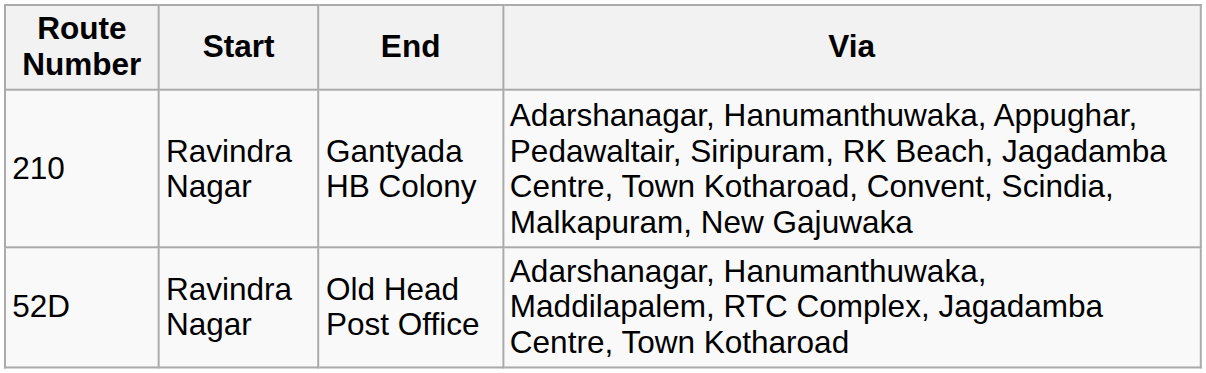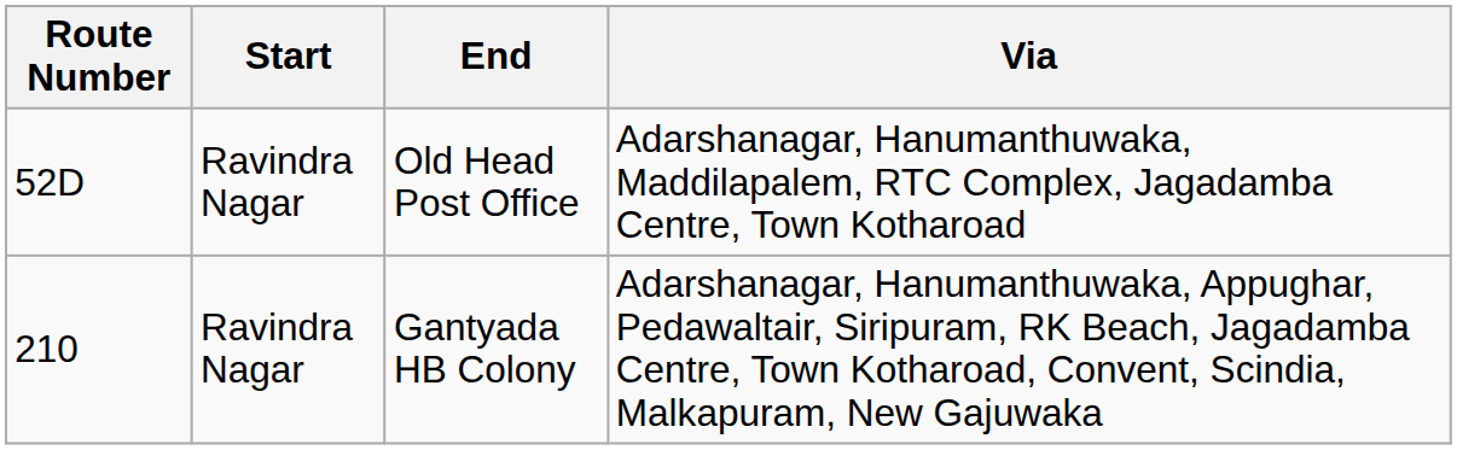 <table class="sortable wikitable">
 <tr>
 <th>Route Number</th>
 <th>Start</th>
 <th>End</th>
 <th>Via</th>
 </tr>
 <tr>
+<td>52D</td>
+<td>Ravindra Nagar</td>
+<td>Old Head Post Office</td>
+<td>Adarshanagar, Hanumanthuwaka, Maddilapalem, RTC Complex, Jagadamba Centre, Town Kotharoad</td>
+</tr>
+<tr>
 <td>210</td>
 <td>Ravindra Nagar</td>
 <td>Gantyada HB Colony</td>
 <td>Adarshanagar, Hanumanthuwaka, Appughar, Pedawaltair, Siripuram, RK Beach, Jagadamba Centre, Town Kotharoad, Convent, Scindia, Malkapuram, New Gajuwaka</td>
 </tr>
-<tr>
-<td>52D</td>
-<td>Ravindra Nagar</td>
-<td>Old Head Post Office</td>
-<td>Adarshanagar, Hanumanthuwaka, Maddilapalem, RTC Complex, Jagadamba Centre, Town Kotharoad</td>
-</tr>
 </table>
